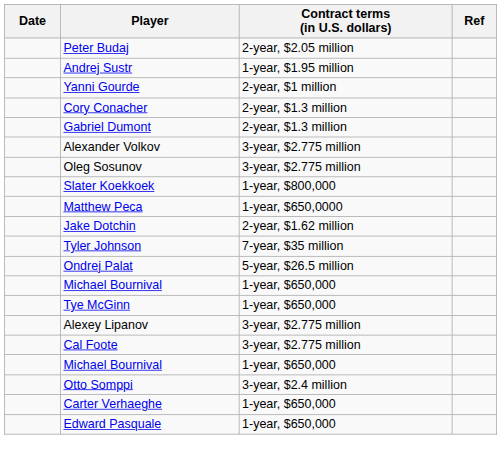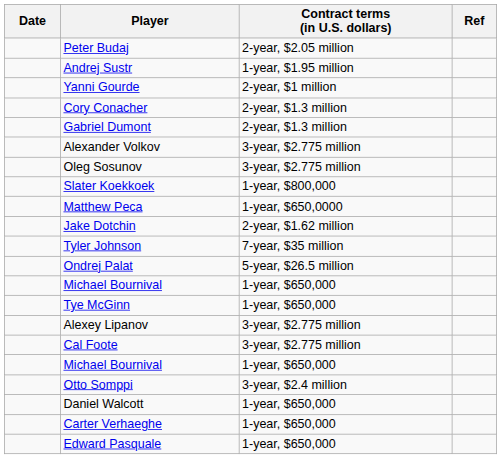 <table class="wikitable" style="width:50%;">
 <tr style="background:#ddd; text-align:center;">
 <th>Date</th>
 <th>Player</th>
 <th>Contract terms<br>(in U.S. dollars)</th>
 <th>Ref</th>
 </tr>
 <tr>
 <td></td>
 <td><a href='#'>Peter Budaj</a></td>
 <td>2-year, $2.05 million</td>
 <td></td>
 </tr>
 <tr>
 <td></td>
 <td><a href='#'>Andrej Sustr</a></td>
 <td>1-year, $1.95 million</td>
 <td></td>
 </tr>
 <tr>
 <td></td>
 <td><a href='#'>Yanni Gourde</a></td>
 <td>2-year, $1 million</td>
 <td></td>
 </tr>
 <tr>
 <td></td>
 <td><a href='#'>Cory Conacher</a></td>
 <td>2-year, $1.3 million</td>
 <td></td>
 </tr>
 <tr>
 <td></td>
 <td><a href='#'>Gabriel Dumont</a></td>
 <td>2-year, $1.3 million</td>
 <td></td>
 </tr>
 <tr>
 <td></td>
 <td>Alexander Volkov</td>
 <td>3-year, $2.775 million</td>
 <td></td>
 </tr>
 <tr>
 <td></td>
 <td>Oleg Sosunov</td>
 <td>3-year, $2.775 million</td>
 <td></td>
 </tr>
 <tr>
 <td></td>
 <td><a href='#'>Slater Koekkoek</a></td>
 <td>1-year, $800,000</td>
 <td></td>
 </tr>
 <tr>
 <td></td>
 <td><a href='#'>Matthew Peca</a></td>
 <td>1-year, $650,0000</td>
 <td></td>
 </tr>
 <tr>
 <td></td>
 <td><a href='#'>Jake Dotchin</a></td>
 <td>2-year, $1.62 million</td>
 <td></td>
 </tr>
 <tr>
 <td></td>
 <td><a href='#'>Tyler Johnson</a></td>
 <td>7-year, $35 million</td>
 <td></td>
 </tr>
 <tr>
 <td></td>
 <td><a href='#'>Ondrej Palat</a></td>
 <td>5-year, $26.5 million</td>
 <td></td>
 </tr>
 <tr>
 <td></td>
 <td><a href='#'>Michael Bournival</a></td>
 <td>1-year, $650,000</td>
 <td></td>
 </tr>
 <tr>
 <td></td>
 <td><a href='#'>Tye McGinn</a></td>
 <td>1-year, $650,000</td>
 <td></td>
 </tr>
 <tr>
 <td></td>
 <td>Alexey Lipanov</td>
 <td>3-year, $2.775 million</td>
 <td></td>
 </tr>
 <tr>
 <td></td>
 <td><a href='#'>Cal Foote</a></td>
 <td>3-year, $2.775 million</td>
 <td></td>
 </tr>
 <tr>
 <td></td>
 <td><a href='#'>Michael Bournival</a></td>
 <td>1-year, $650,000</td>
 <td></td>
 </tr>
 <tr>
 <td></td>
 <td><a href='#'>Otto Somppi</a></td>
 <td>3-year, $2.4 million</td>
 <td></td>
 </tr>
 <tr>
 <td></td>
+<td>Daniel Walcott</td>
+<td>1-year, $650,000</td>
+<td></td>
+</tr>
+<tr>
+<td></td>
 <td><a href='#'>Carter Verhaeghe</a></td>
 <td>1-year, $650,000</td>
 <td></td>
 </tr>
 <tr>
 <td></td>
 <td><a href='#'>Edward Pasquale</a></td>
 <td>1-year, $650,000</td>
 <td></td>
 </tr>
 </table>
